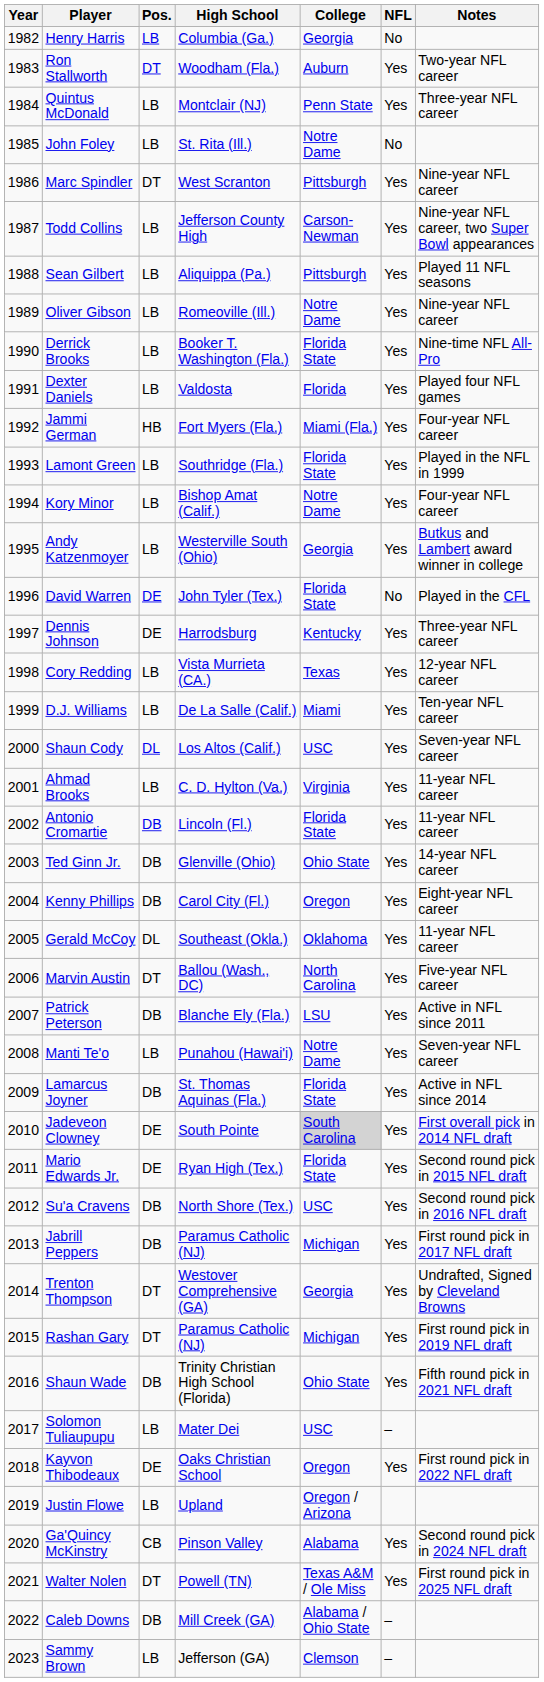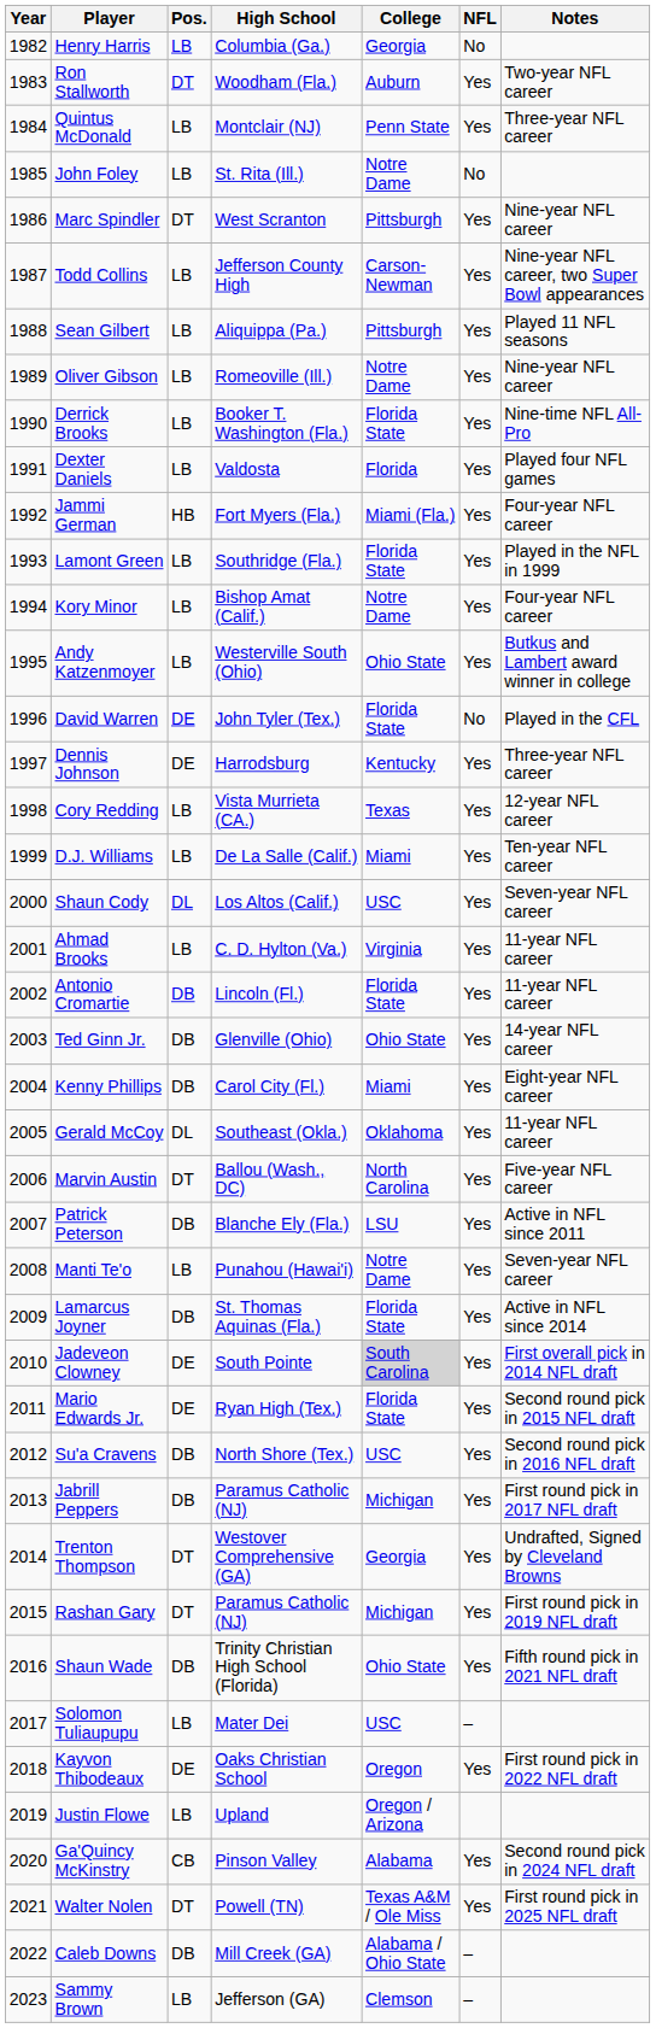 <table class="wikitable sortable">
 <tr>
 <th>Year</th>
 <th>Player</th>
 <th>Pos.</th>
 <th>High School</th>
 <th>College</th>
 <th>NFL</th>
 <th>Notes</th>
 </tr>
 <tr>
 <td>1982</td>
 <td><a href='#'>Henry Harris</a></td>
 <td><a href='#'>LB</a></td>
 <td><a href='#'>Columbia (Ga.)</a></td>
 <td><a href='#'>Georgia</a></td>
 <td>No</td>
 <td></td>
 </tr>
 <tr>
 <td>1983</td>
 <td><a href='#'>Ron Stallworth</a></td>
 <td><a href='#'>DT</a></td>
 <td><a href='#'>Woodham (Fla.)</a></td>
 <td><a href='#'>Auburn</a></td>
 <td>Yes</td>
 <td>Two-year NFL career</td>
 </tr>
 <tr>
 <td>1984</td>
 <td><a href='#'>Quintus McDonald</a></td>
 <td>LB</td>
 <td><a href='#'>Montclair (NJ)</a></td>
 <td><a href='#'>Penn State</a></td>
 <td>Yes</td>
 <td>Three-year NFL career</td>
 </tr>
 <tr>
 <td>1985</td>
 <td><a href='#'>John Foley</a></td>
 <td>LB</td>
 <td><a href='#'>St. Rita (Ill.)</a></td>
 <td><a href='#'>Notre Dame</a></td>
 <td>No</td>
 <td></td>
 </tr>
 <tr>
 <td>1986</td>
 <td><a href='#'>Marc Spindler</a></td>
 <td>DT</td>
 <td><a href='#'>West Scranton</a></td>
 <td><a href='#'>Pittsburgh</a></td>
 <td>Yes</td>
 <td>Nine-year NFL career</td>
 </tr>
 <tr>
 <td>1987</td>
 <td><a href='#'>Todd Collins</a></td>
 <td>LB</td>
 <td><a href='#'>Jefferson County High</a></td>
 <td><a href='#'>Carson-Newman</a></td>
 <td>Yes</td>
 <td>Nine-year NFL career, two <a href='#'>Super Bowl</a> appearances</td>
 </tr>
 <tr>
 <td>1988</td>
 <td><a href='#'>Sean Gilbert</a></td>
 <td>LB</td>
 <td><a href='#'>Aliquippa (Pa.)</a></td>
 <td><a href='#'>Pittsburgh</a></td>
 <td>Yes</td>
 <td>Played 11 NFL seasons</td>
 </tr>
 <tr>
 <td>1989</td>
 <td><a href='#'>Oliver Gibson</a></td>
 <td>LB</td>
 <td><a href='#'>Romeoville (Ill.)</a></td>
 <td><a href='#'>Notre Dame</a></td>
 <td>Yes</td>
 <td>Nine-year NFL career</td>
 </tr>
 <tr>
 <td>1990</td>
 <td><a href='#'>Derrick Brooks</a></td>
 <td>LB</td>
 <td><a href='#'>Booker T. Washington (Fla.)</a></td>
 <td><a href='#'>Florida State</a></td>
 <td>Yes</td>
 <td>Nine-time NFL <a href='#'>All-Pro</a></td>
 </tr>
 <tr>
 <td>1991</td>
 <td><a href='#'>Dexter Daniels</a></td>
 <td>LB</td>
 <td><a href='#'>Valdosta</a></td>
 <td><a href='#'>Florida</a></td>
 <td>Yes</td>
 <td>Played four NFL games</td>
 </tr>
 <tr>
 <td>1992</td>
 <td><a href='#'>Jammi German</a></td>
 <td>HB</td>
 <td><a href='#'>Fort Myers (Fla.)</a></td>
 <td><a href='#'>Miami (Fla.)</a></td>
 <td>Yes</td>
 <td>Four-year NFL career</td>
 </tr>
 <tr>
 <td>1993</td>
 <td><a href='#'>Lamont Green</a></td>
 <td>LB</td>
 <td><a href='#'>Southridge (Fla.)</a></td>
 <td><a href='#'>Florida State</a></td>
 <td>Yes</td>
 <td>Played in the NFL in 1999</td>
 </tr>
 <tr>
 <td>1994</td>
 <td><a href='#'>Kory Minor</a></td>
 <td>LB</td>
 <td><a href='#'>Bishop Amat (Calif.)</a></td>
 <td><a href='#'>Notre Dame</a></td>
 <td>Yes</td>
 <td>Four-year NFL career</td>
 </tr>
 <tr>
 <td>1995</td>
 <td><a href='#'>Andy Katzenmoyer</a></td>
 <td>LB</td>
 <td><a href='#'>Westerville South (Ohio)</a></td>
-<td><a href='#'>Georgia</a></td>
+<td><a href='#'>Ohio State</a></td>
 <td>Yes</td>
 <td><a href='#'>Butkus</a> and <a href='#'>Lambert</a> award winner in college</td>
 </tr>
 <tr>
 <td>1996</td>
 <td><a href='#'>David Warren</a></td>
 <td><a href='#'>DE</a></td>
 <td><a href='#'>John Tyler (Tex.)</a></td>
 <td><a href='#'>Florida State</a></td>
 <td>No</td>
 <td>Played in the <a href='#'>CFL</a></td>
 </tr>
 <tr>
 <td>1997</td>
 <td><a href='#'>Dennis Johnson</a></td>
 <td>DE</td>
 <td><a href='#'>Harrodsburg</a></td>
 <td><a href='#'>Kentucky</a></td>
 <td>Yes</td>
 <td>Three-year NFL career</td>
 </tr>
 <tr>
 <td>1998</td>
 <td><a href='#'>Cory Redding</a></td>
 <td>LB</td>
 <td><a href='#'>Vista Murrieta (CA.)</a></td>
 <td><a href='#'>Texas</a></td>
 <td>Yes</td>
 <td>12-year NFL career</td>
 </tr>
 <tr>
 <td>1999</td>
 <td><a href='#'>D.J. Williams</a></td>
 <td>LB</td>
 <td><a href='#'>De La Salle (Calif.)</a></td>
 <td><a href='#'>Miami</a></td>
 <td>Yes</td>
 <td>Ten-year NFL career</td>
 </tr>
 <tr>
 <td>2000</td>
 <td><a href='#'>Shaun Cody</a></td>
 <td><a href='#'>DL</a></td>
 <td><a href='#'>Los Altos (Calif.)</a></td>
 <td><a href='#'>USC</a></td>
 <td>Yes</td>
 <td>Seven-year NFL career</td>
 </tr>
 <tr>
 <td>2001</td>
 <td><a href='#'>Ahmad Brooks</a></td>
 <td>LB</td>
 <td><a href='#'>C. D. Hylton (Va.)</a></td>
 <td><a href='#'>Virginia</a></td>
 <td>Yes</td>
 <td>11-year NFL career</td>
 </tr>
 <tr>
 <td>2002</td>
 <td><a href='#'>Antonio Cromartie</a></td>
 <td><a href='#'>DB</a></td>
 <td><a href='#'>Lincoln (Fl.)</a></td>
 <td><a href='#'>Florida State</a></td>
 <td>Yes</td>
 <td>11-year NFL career</td>
 </tr>
 <tr>
 <td>2003</td>
 <td><a href='#'>Ted Ginn Jr.</a></td>
 <td>DB</td>
 <td><a href='#'>Glenville (Ohio)</a></td>
 <td><a href='#'>Ohio State</a></td>
 <td>Yes</td>
 <td>14-year NFL career</td>
 </tr>
 <tr>
 <td>2004</td>
 <td><a href='#'>Kenny Phillips</a></td>
 <td>DB</td>
 <td><a href='#'>Carol City (Fl.)</a></td>
-<td><a href='#'>Oregon</a></td>
+<td><a href='#'>Miami</a></td>
 <td>Yes</td>
 <td>Eight-year NFL career</td>
 </tr>
 <tr>
 <td>2005</td>
 <td><a href='#'>Gerald McCoy</a></td>
 <td>DL</td>
 <td><a href='#'>Southeast (Okla.)</a></td>
 <td><a href='#'>Oklahoma</a></td>
 <td>Yes</td>
 <td>11-year NFL career</td>
 </tr>
 <tr>
 <td>2006</td>
 <td><a href='#'>Marvin Austin</a></td>
 <td>DT</td>
 <td><a href='#'>Ballou (Wash., DC)</a></td>
 <td><a href='#'>North Carolina</a></td>
 <td>Yes</td>
 <td>Five-year NFL career</td>
 </tr>
 <tr>
 <td>2007</td>
 <td><a href='#'>Patrick Peterson</a></td>
 <td>DB</td>
 <td><a href='#'>Blanche Ely (Fla.)</a></td>
 <td><a href='#'>LSU</a></td>
 <td>Yes</td>
 <td>Active in NFL since 2011</td>
 </tr>
 <tr>
 <td>2008</td>
 <td><a href='#'>Manti Te'o</a></td>
 <td>LB</td>
 <td><a href='#'>Punahou (Hawai'i)</a></td>
 <td><a href='#'>Notre Dame</a></td>
 <td>Yes</td>
 <td>Seven-year NFL career</td>
 </tr>
 <tr>
 <td>2009</td>
 <td><a href='#'>Lamarcus Joyner</a></td>
 <td>DB</td>
 <td><a href='#'>St. Thomas Aquinas (Fla.)</a></td>
 <td><a href='#'>Florida State</a></td>
 <td>Yes</td>
 <td>Active in NFL since 2014</td>
 </tr>
 <tr>
 <td>2010</td>
 <td><a href='#'>Jadeveon Clowney</a></td>
 <td>DE</td>
 <td><a href='#'>South Pointe</a></td>
 <td style="background: lightgrey;"><a href='#'>South Carolina</a></td>
 <td>Yes</td>
 <td><a href='#'>First overall pick</a> in <a href='#'>2014 NFL draft</a></td>
 </tr>
 <tr>
 <td>2011</td>
 <td><a href='#'>Mario Edwards Jr.</a></td>
 <td>DE</td>
 <td><a href='#'>Ryan High (Tex.)</a></td>
 <td><a href='#'>Florida State</a></td>
 <td>Yes</td>
 <td>Second round pick in <a href='#'>2015 NFL draft</a></td>
 </tr>
 <tr>
 <td>2012</td>
 <td><a href='#'>Su'a Cravens</a></td>
 <td>DB</td>
 <td><a href='#'>North Shore (Tex.)</a></td>
 <td><a href='#'>USC</a></td>
 <td>Yes</td>
 <td>Second round pick in <a href='#'>2016 NFL draft</a></td>
 </tr>
 <tr>
 <td>2013</td>
 <td><a href='#'>Jabrill Peppers</a></td>
 <td>DB</td>
 <td><a href='#'>Paramus Catholic (NJ)</a></td>
 <td><a href='#'>Michigan</a></td>
 <td>Yes</td>
 <td>First round pick in <a href='#'>2017 NFL draft</a></td>
 </tr>
 <tr>
 <td>2014</td>
 <td><a href='#'>Trenton Thompson</a></td>
 <td>DT</td>
 <td><a href='#'>Westover Comprehensive (GA)</a></td>
 <td><a href='#'>Georgia</a></td>
 <td>Yes</td>
 <td>Undrafted, Signed by <a href='#'>Cleveland Browns</a></td>
 </tr>
 <tr>
 <td>2015</td>
 <td><a href='#'>Rashan Gary</a></td>
 <td>DT</td>
 <td><a href='#'>Paramus Catholic (NJ)</a></td>
 <td><a href='#'>Michigan</a></td>
 <td>Yes</td>
 <td>First round pick in <a href='#'>2019 NFL draft</a></td>
 </tr>
 <tr>
 <td>2016</td>
 <td><a href='#'>Shaun Wade</a></td>
 <td>DB</td>
 <td>Trinity Christian High School (Florida)</td>
 <td><a href='#'>Ohio State</a></td>
 <td>Yes</td>
 <td>Fifth round pick in <a href='#'>2021 NFL draft</a></td>
 </tr>
 <tr>
 <td>2017</td>
 <td><a href='#'>Solomon Tuliaupupu</a></td>
 <td>LB</td>
 <td><a href='#'>Mater Dei</a></td>
 <td><a href='#'>USC</a></td>
 <td>–</td>
 <td></td>
 </tr>
 <tr>
 <td>2018</td>
 <td><a href='#'>Kayvon Thibodeaux</a></td>
 <td>DE</td>
 <td><a href='#'>Oaks Christian School</a></td>
 <td><a href='#'>Oregon</a></td>
 <td>Yes</td>
 <td>First round pick in <a href='#'>2022 NFL draft</a></td>
 </tr>
 <tr>
 <td>2019</td>
 <td><a href='#'>Justin Flowe</a></td>
 <td>LB</td>
 <td><a href='#'>Upland</a></td>
 <td><a href='#'>Oregon</a> / <a href='#'>Arizona</a></td>
 <td></td>
 </tr>
 <tr>
 <td>2020</td>
 <td><a href='#'>Ga'Quincy McKinstry</a></td>
 <td>CB</td>
 <td><a href='#'>Pinson Valley</a></td>
 <td><a href='#'>Alabama</a></td>
 <td>Yes</td>
 <td>Second round pick in <a href='#'>2024 NFL draft</a></td>
 </tr>
 <tr>
 <td>2021</td>
 <td><a href='#'>Walter Nolen</a></td>
 <td>DT</td>
 <td><a href='#'>Powell (TN)</a></td>
 <td><a href='#'>Texas A&M</a> / <a href='#'>Ole Miss</a></td>
 <td>Yes</td>
 <td>First round pick in <a href='#'>2025 NFL draft</a></td>
 </tr>
 <tr>
 <td>2022</td>
 <td><a href='#'>Caleb Downs</a></td>
 <td>DB</td>
 <td><a href='#'>Mill Creek (GA)</a></td>
 <td><a href='#'>Alabama</a> / <a href='#'>Ohio State</a></td>
 <td>–</td>
 <td></td>
 </tr>
 <tr>
 <td>2023</td>
 <td><a href='#'>Sammy Brown</a></td>
 <td>LB</td>
 <td>Jefferson (GA)</td>
 <td><a href='#'>Clemson</a></td>
 <td>–</td>
 <td></td>
 </tr>
 </table>
